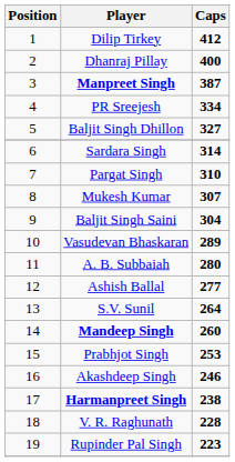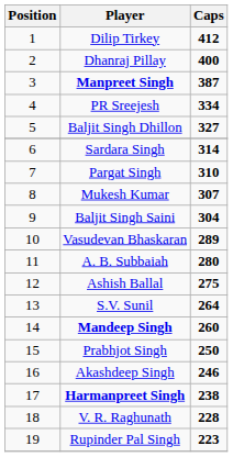 <table class="wikitable" style="text-align: center">
 <tr>
 <th>Position</th>
 <th>Player</th>
 <th>Caps</th>
 </tr>
 <tr>
 <td>1</td>
 <td><a href='#'>Dilip Tirkey</a></td>
 <td><strong>412</strong></td>
 </tr>
 <tr>
 <td>2</td>
 <td><a href='#'>Dhanraj Pillay</a></td>
 <td><strong>400</strong></td>
 </tr>
 <tr>
 <td>3</td>
 <td><strong><a href='#'>Manpreet Singh</a></strong></td>
 <td><strong>387</strong></td>
 </tr>
 <tr>
 <td>4</td>
 <td><a href='#'>PR Sreejesh</a></td>
 <td><strong>334</strong></td>
 </tr>
 <tr>
 <td>5</td>
 <td><a href='#'>Baljit Singh Dhillon</a></td>
 <td><strong>327</strong></td>
 </tr>
 <tr>
 </tr>
 <tr>
 <td>6</td>
 <td><a href='#'>Sardara Singh</a></td>
 <td><strong>314</strong></td>
 </tr>
 <tr>
 <td>7</td>
 <td><a href='#'>Pargat Singh</a></td>
 <td><strong>310</strong></td>
 </tr>
 <tr>
 <td>8</td>
 <td><a href='#'>Mukesh Kumar</a></td>
 <td><strong>307</strong></td>
 </tr>
 <tr>
 <td>9</td>
 <td><a href='#'>Baljit Singh Saini</a></td>
 <td><strong>304</strong></td>
 </tr>
 <tr>
 <td>10</td>
 <td><a href='#'>Vasudevan Bhaskaran</a></td>
 <td><strong>289</strong></td>
 </tr>
 <tr>
 <td>11</td>
 <td><a href='#'>A. B. Subbaiah</a></td>
 <td><strong>280</strong></td>
 </tr>
 <tr>
 <td>12</td>
 <td><a href='#'>Ashish Ballal</a></td>
-<td><strong>277</strong></td>
+<td><strong>275</strong></td>
 </tr>
 <tr>
 <td>13</td>
 <td><a href='#'>S.V. Sunil</a></td>
 <td><strong>264</strong></td>
 </tr>
 <tr>
 <td>14</td>
 <td><strong><a href='#'>Mandeep Singh</a></strong></td>
 <td><strong>260</strong></td>
 </tr>
 <tr>
 <td>15</td>
 <td><a href='#'>Prabhjot Singh</a></td>
-<td><strong>253</strong></td>
+<td><strong>250</strong></td>
 </tr>
 <tr>
 <td>16</td>
 <td><a href='#'>Akashdeep Singh</a></td>
 <td><strong>246</strong></td>
 </tr>
 <tr>
 <td>17</td>
 <td><strong><a href='#'>Harmanpreet Singh</a></strong></td>
 <td><strong>238</strong></td>
 </tr>
 <tr>
 <td>18</td>
 <td><a href='#'>V. R. Raghunath</a></td>
 <td><strong>228</strong></td>
 </tr>
 <tr>
 <td>19</td>
 <td><a href='#'>Rupinder Pal Singh</a></td>
 <td><strong>223</strong></td>
 </tr>
 <tr>
 </tr>
 </table>
